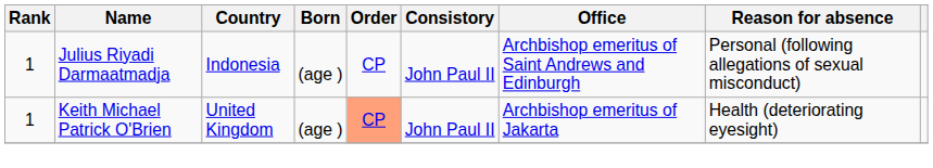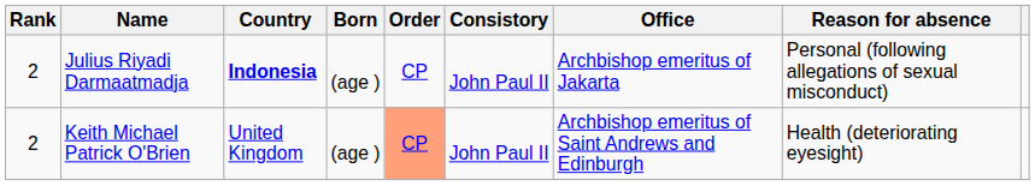 <table class="wikitable sortable" style="text-align:center">
 <tr>
 <th scope="col">Rank</th>
 <th scope="col" width="16%">Name</th>
 <th scope="col" width="10%">Country</th>
 <th scope="col">Born</th>
 <th scope="col">Order</th>
 <th scope="col">Consistory</th>
 <th scope="col">Office</th>
 <th scope="col" class="unsortable">Reason for absence</th>
 <th scope="col" class="unsortable"></th>
 </tr>
 <tr>
-<td>1</td>
+<td>2</td>
 <td scope="row" style="text-align:left" data-sort-value="Darmaatmadja, Julius Riyadi"><a href='#'>Julius Riyadi Darmaatmadja</a> </td>
-<td style="text-align:left"><a href='#'>Indonesia</a></td>
+<td style="text-align:left"><strong><a href='#'>Indonesia</a></strong></td>
 <td><br>(age )</td>
 <td data-sort-value="2"><a href='#'>CP</a></td>
 <td><br><a href='#'>John Paul II</a></td>
-<td style="text-align:left"><a href='#'>Archbishop emeritus of Saint Andrews and Edinburgh</a></td>
+<td style="text-align:left"><a href='#'>Archbishop emeritus of Jakarta</a></td>
 <td style="text-align:left">Personal (following allegations of sexual misconduct)</td>
 <td></td>
 </tr>
 <tr>
-<td>1</td>
+<td>2</td>
 <td scope="row" style="text-align:left" data-sort-value="OBrien, Keith Michael Patrick"><a href='#'>Keith Michael Patrick O'Brien</a></td>
 <td style="text-align:left"><a href='#'>United Kingdom</a></td>
 <td><br>(age )</td>
 <td data-sort-value="2" style="background: lightsalmon;"><a href='#'>CP</a></td>
 <td><br><a href='#'>John Paul II</a></td>
-<td style="text-align:left"><a href='#'>Archbishop emeritus of Jakarta</a></td>
+<td style="text-align:left"><a href='#'>Archbishop emeritus of Saint Andrews and Edinburgh</a></td>
 <td style="text-align:left">Health (deteriorating eyesight)</td>
 <td></td>
 </tr>
 <tr>
 </tr>
 </table>
